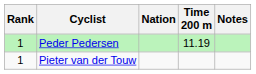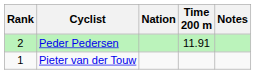 <table class="wikitable sortable" style="text-align:center">
 <tr>
 <th>Rank</th>
 <th>Cyclist</th>
 <th>Nation</th>
 <th>Time<br>200 m</th>
 <th>Notes</th>
 </tr>
 <tr bgcolor=bbf3bb>
-<td>1</td>
+<td>2</td>
 <td align=left><a href='#'>Peder Pedersen</a></td>
 <td align=left></td>
-<td>11.19</td>
+<td>11.91</td>
 <td></td>
 </tr>
 <tr>
 <td>1</td>
 <td align=left><a href='#'>Pieter van der Touw</a></td>
 <td align=left></td>
 <td></td>
 <td></td>
 </tr>
 </table>
